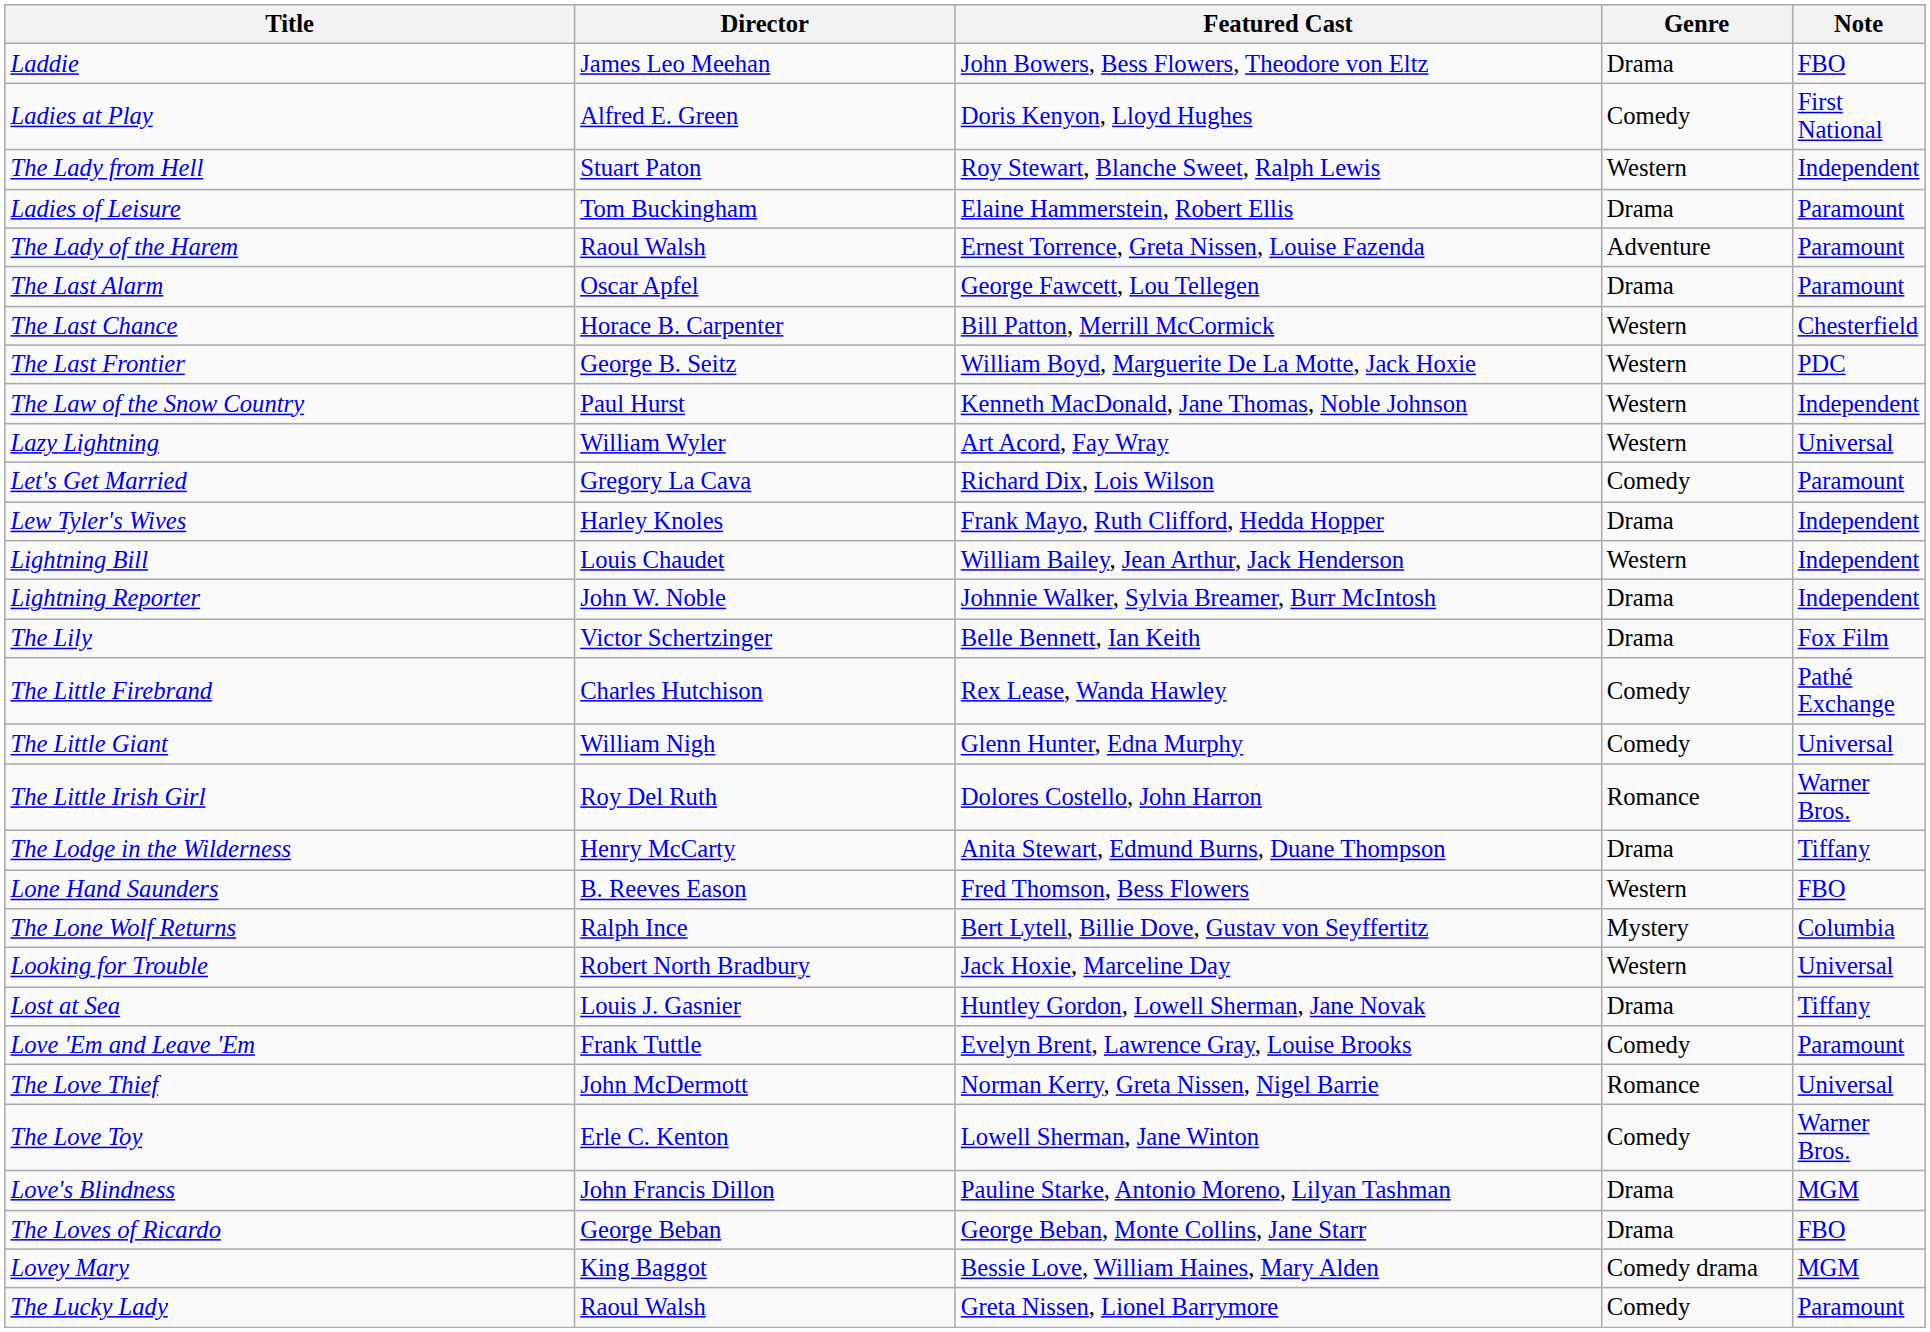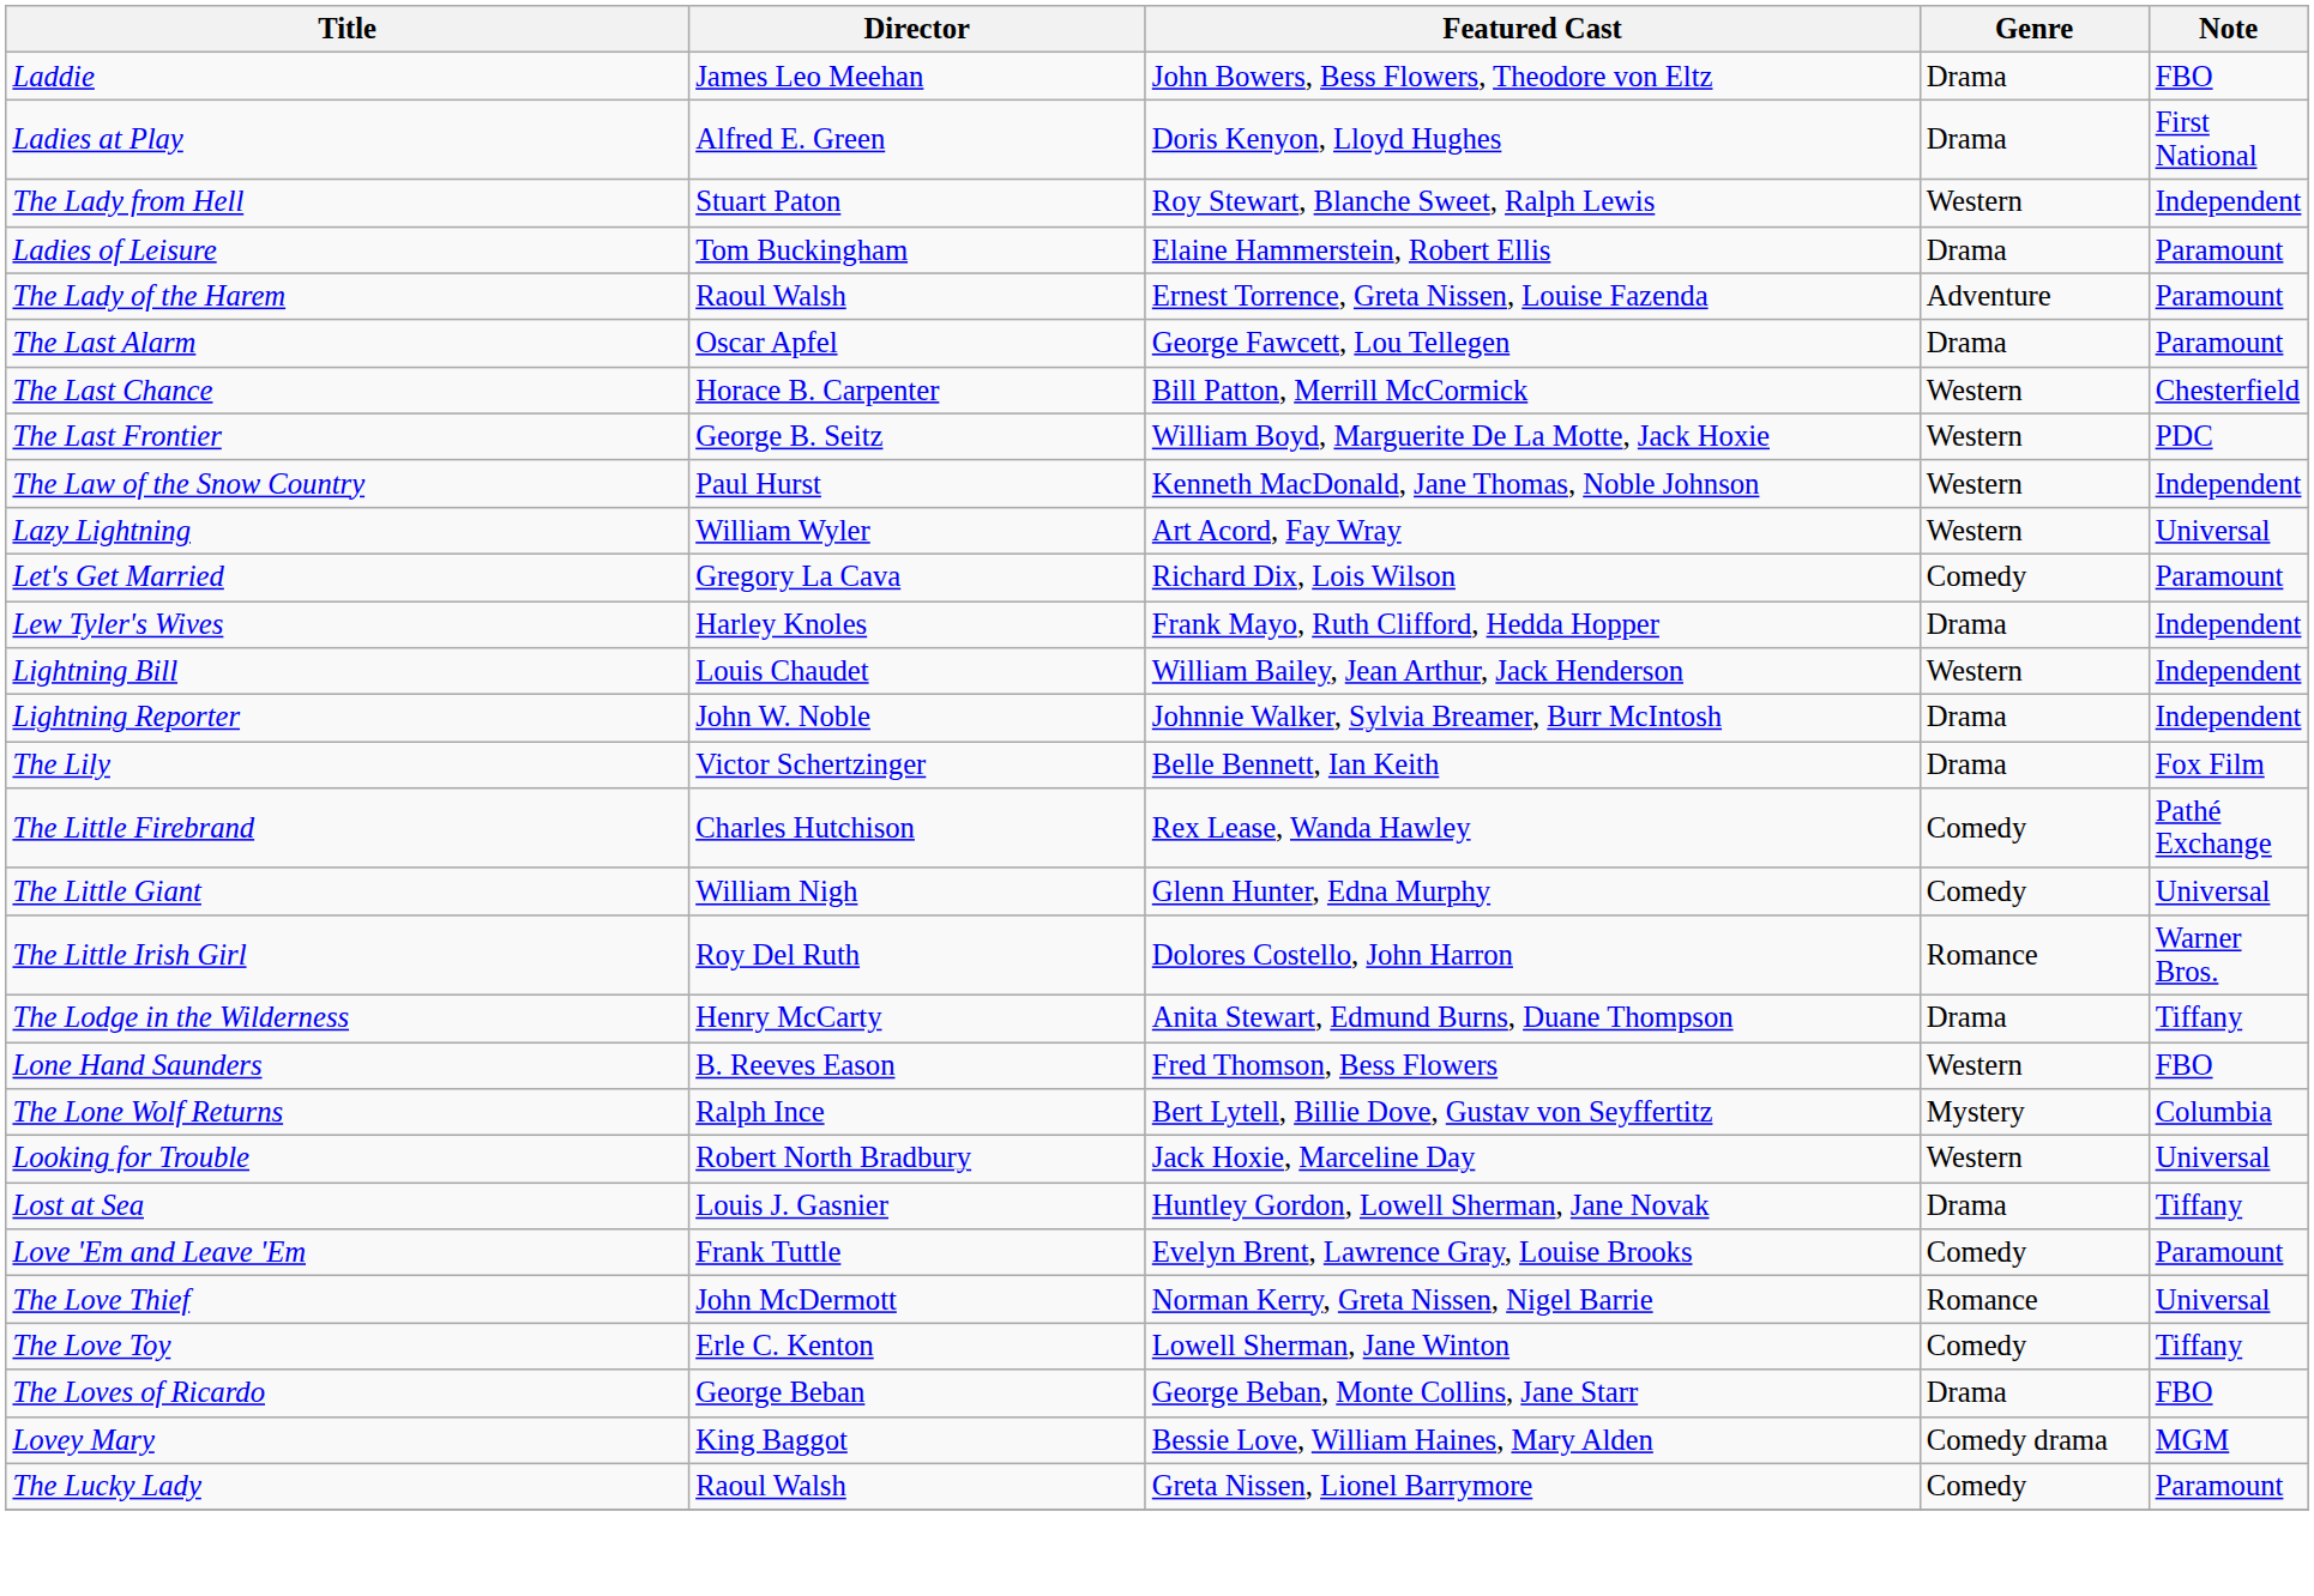 <table class="wikitable">
 <tr>
 <th style="width:30%;">Title</th>
 <th style="width:20%;">Director</th>
 <th style="width:34%;">Featured Cast</th>
 <th style="width:10%;">Genre</th>
 <th style="width:10%;">Note</th>
 </tr>
 <tr>
 <td><em><a href='#'>Laddie</a></em></td>
 <td><a href='#'>James Leo Meehan</a></td>
 <td><a href='#'>John Bowers</a>, <a href='#'>Bess Flowers</a>, <a href='#'>Theodore von Eltz</a></td>
 <td>Drama</td>
 <td><a href='#'>FBO</a></td>
 </tr>
 <tr>
 <td><em><a href='#'>Ladies at Play</a></em></td>
 <td><a href='#'>Alfred E. Green</a></td>
 <td><a href='#'>Doris Kenyon</a>, <a href='#'>Lloyd Hughes</a></td>
-<td>Comedy</td>
+<td>Drama</td>
 <td><a href='#'>First National</a></td>
 </tr>
 <tr>
 <td><em><a href='#'>The Lady from Hell</a></em></td>
 <td><a href='#'>Stuart Paton</a></td>
 <td><a href='#'>Roy Stewart</a>, <a href='#'>Blanche Sweet</a>, <a href='#'>Ralph Lewis</a></td>
 <td>Western</td>
 <td><a href='#'>Independent</a></td>
 </tr>
 <tr>
 <td><em><a href='#'>Ladies of Leisure</a></em></td>
 <td><a href='#'>Tom Buckingham</a></td>
 <td><a href='#'>Elaine Hammerstein</a>, <a href='#'>Robert Ellis</a></td>
 <td>Drama</td>
 <td><a href='#'>Paramount</a></td>
 </tr>
 <tr>
 <td><em><a href='#'>The Lady of the Harem</a></em></td>
 <td><a href='#'>Raoul Walsh</a></td>
 <td><a href='#'>Ernest Torrence</a>, <a href='#'>Greta Nissen</a>, <a href='#'>Louise Fazenda</a></td>
 <td>Adventure</td>
 <td><a href='#'>Paramount</a></td>
 </tr>
 <tr>
 <td><em><a href='#'>The Last Alarm</a></em></td>
 <td><a href='#'>Oscar Apfel</a></td>
 <td><a href='#'>George Fawcett</a>, <a href='#'>Lou Tellegen</a></td>
 <td>Drama</td>
 <td><a href='#'>Paramount</a></td>
 </tr>
 <tr>
 <td><em><a href='#'>The Last Chance</a></em></td>
 <td><a href='#'>Horace B. Carpenter</a></td>
 <td><a href='#'>Bill Patton</a>, <a href='#'>Merrill McCormick</a></td>
 <td>Western</td>
 <td><a href='#'>Chesterfield</a></td>
 </tr>
 <tr>
 <td><em><a href='#'>The Last Frontier</a></em></td>
 <td><a href='#'>George B. Seitz</a></td>
 <td><a href='#'>William Boyd</a>, <a href='#'>Marguerite De La Motte</a>, <a href='#'>Jack Hoxie</a></td>
 <td>Western</td>
 <td><a href='#'>PDC</a></td>
 </tr>
 <tr>
 <td><em><a href='#'>The Law of the Snow Country</a></em></td>
 <td><a href='#'>Paul Hurst</a></td>
 <td><a href='#'>Kenneth MacDonald</a>, <a href='#'>Jane Thomas</a>, <a href='#'>Noble Johnson</a></td>
 <td>Western</td>
 <td><a href='#'>Independent</a></td>
 </tr>
 <tr>
 <td><em><a href='#'>Lazy Lightning</a></em></td>
 <td><a href='#'>William Wyler</a></td>
 <td><a href='#'>Art Acord</a>, <a href='#'>Fay Wray</a></td>
 <td>Western</td>
 <td><a href='#'>Universal</a></td>
 </tr>
 <tr>
 <td><em><a href='#'>Let's Get Married</a></em></td>
 <td><a href='#'>Gregory La Cava</a></td>
 <td><a href='#'>Richard Dix</a>, <a href='#'>Lois Wilson</a></td>
 <td>Comedy</td>
 <td><a href='#'>Paramount</a></td>
 </tr>
 <tr>
 <td><em><a href='#'>Lew Tyler's Wives</a></em></td>
 <td><a href='#'>Harley Knoles</a></td>
 <td><a href='#'>Frank Mayo</a>, <a href='#'>Ruth Clifford</a>, <a href='#'>Hedda Hopper</a></td>
 <td>Drama</td>
 <td><a href='#'>Independent</a></td>
 </tr>
 <tr>
 <td><em><a href='#'>Lightning Bill</a></em></td>
 <td><a href='#'>Louis Chaudet</a></td>
 <td><a href='#'>William Bailey</a>, <a href='#'>Jean Arthur</a>, <a href='#'>Jack Henderson</a></td>
 <td>Western</td>
 <td><a href='#'>Independent</a></td>
 </tr>
 <tr>
 <td><em><a href='#'>Lightning Reporter</a></em></td>
 <td><a href='#'>John W. Noble</a></td>
 <td><a href='#'>Johnnie Walker</a>, <a href='#'>Sylvia Breamer</a>, <a href='#'>Burr McIntosh</a></td>
 <td>Drama</td>
 <td><a href='#'>Independent</a></td>
 </tr>
 <tr>
 <td><em><a href='#'>The Lily</a></em></td>
 <td><a href='#'>Victor Schertzinger</a></td>
 <td><a href='#'>Belle Bennett</a>, <a href='#'>Ian Keith</a></td>
 <td>Drama</td>
 <td><a href='#'>Fox Film</a></td>
 </tr>
 <tr>
 <td><em><a href='#'>The Little Firebrand</a></em></td>
 <td><a href='#'>Charles Hutchison</a></td>
 <td><a href='#'>Rex Lease</a>, <a href='#'>Wanda Hawley</a></td>
 <td>Comedy</td>
 <td><a href='#'>Pathé Exchange</a></td>
 </tr>
 <tr>
 <td><em><a href='#'>The Little Giant</a></em></td>
 <td><a href='#'>William Nigh</a></td>
 <td><a href='#'>Glenn Hunter</a>, <a href='#'>Edna Murphy</a></td>
 <td>Comedy</td>
 <td><a href='#'>Universal</a></td>
 </tr>
 <tr>
 <td><em><a href='#'>The Little Irish Girl</a></em></td>
 <td><a href='#'>Roy Del Ruth</a></td>
 <td><a href='#'>Dolores Costello</a>, <a href='#'>John Harron</a></td>
 <td>Romance</td>
 <td><a href='#'>Warner Bros.</a></td>
 </tr>
 <tr>
 <td><em><a href='#'>The Lodge in the Wilderness</a></em></td>
 <td><a href='#'>Henry McCarty</a></td>
 <td><a href='#'>Anita Stewart</a>, <a href='#'>Edmund Burns</a>, <a href='#'>Duane Thompson</a></td>
 <td>Drama</td>
 <td><a href='#'>Tiffany</a></td>
 </tr>
 <tr>
 <td><em><a href='#'>Lone Hand Saunders</a></em></td>
 <td><a href='#'>B. Reeves Eason</a></td>
 <td><a href='#'>Fred Thomson</a>, <a href='#'>Bess Flowers</a></td>
 <td>Western</td>
 <td><a href='#'>FBO</a></td>
 </tr>
 <tr>
 <td><em><a href='#'>The Lone Wolf Returns</a></em></td>
 <td><a href='#'>Ralph Ince</a></td>
 <td><a href='#'>Bert Lytell</a>, <a href='#'>Billie Dove</a>, <a href='#'>Gustav von Seyffertitz</a></td>
 <td>Mystery</td>
 <td><a href='#'>Columbia</a></td>
 </tr>
 <tr>
 <td><em><a href='#'>Looking for Trouble</a></em></td>
 <td><a href='#'>Robert North Bradbury</a></td>
 <td><a href='#'>Jack Hoxie</a>, <a href='#'>Marceline Day</a></td>
 <td>Western</td>
 <td><a href='#'>Universal</a></td>
 </tr>
 <tr>
 <td><em><a href='#'>Lost at Sea</a></em></td>
 <td><a href='#'>Louis J. Gasnier</a></td>
 <td><a href='#'>Huntley Gordon</a>, <a href='#'>Lowell Sherman</a>, <a href='#'>Jane Novak</a></td>
 <td>Drama</td>
 <td><a href='#'>Tiffany</a></td>
 </tr>
 <tr>
 <td><em><a href='#'>Love 'Em and Leave 'Em</a></em></td>
 <td><a href='#'>Frank Tuttle</a></td>
 <td><a href='#'>Evelyn Brent</a>, <a href='#'>Lawrence Gray</a>, <a href='#'>Louise Brooks</a></td>
 <td>Comedy</td>
 <td><a href='#'>Paramount</a></td>
 </tr>
 <tr>
 <td><em><a href='#'>The Love Thief</a></em></td>
 <td><a href='#'>John McDermott</a></td>
 <td><a href='#'>Norman Kerry</a>, <a href='#'>Greta Nissen</a>, <a href='#'>Nigel Barrie</a></td>
 <td>Romance</td>
 <td><a href='#'>Universal</a></td>
 </tr>
 <tr>
 <td><em><a href='#'>The Love Toy</a></em></td>
 <td><a href='#'>Erle C. Kenton</a></td>
 <td><a href='#'>Lowell Sherman</a>, <a href='#'>Jane Winton</a></td>
 <td>Comedy</td>
-<td><a href='#'>Warner Bros.</a></td>
-</tr>
-<tr>
-<td><em><a href='#'>Love's Blindness</a></em></td>
-<td><a href='#'>John Francis Dillon</a></td>
-<td><a href='#'>Pauline Starke</a>, <a href='#'>Antonio Moreno</a>, <a href='#'>Lilyan Tashman</a></td>
-<td>Drama</td>
-<td><a href='#'>MGM</a></td>
+<td><a href='#'>Tiffany</a></td>
 </tr>
 <tr>
 <td><em><a href='#'>The Loves of Ricardo</a></em></td>
 <td><a href='#'>George Beban</a></td>
 <td><a href='#'>George Beban</a>, <a href='#'>Monte Collins</a>, <a href='#'>Jane Starr</a></td>
 <td>Drama</td>
 <td><a href='#'>FBO</a></td>
 </tr>
 <tr>
 <td><em><a href='#'>Lovey Mary</a></em></td>
 <td><a href='#'>King Baggot</a></td>
 <td><a href='#'>Bessie Love</a>, <a href='#'>William Haines</a>, <a href='#'>Mary Alden</a></td>
 <td>Comedy drama</td>
 <td><a href='#'>MGM</a></td>
 </tr>
 <tr>
 <td><em><a href='#'>The Lucky Lady</a></em></td>
 <td><a href='#'>Raoul Walsh</a></td>
 <td><a href='#'>Greta Nissen</a>, <a href='#'>Lionel Barrymore</a></td>
 <td>Comedy</td>
 <td><a href='#'>Paramount</a></td>
 </tr>
 <tr>
 </tr>
 </table>
